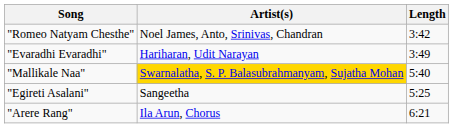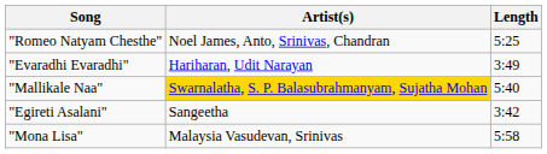 <table class="wikitable tracklist" style="font-size:95%;">
 <tr>
 <th>Song</th>
 <th>Artist(s)</th>
 <th>Length</th>
 </tr>
 <tr>
 <td>"Romeo Natyam Chesthe"</td>
 <td>Noel James, Anto, <a href='#'>Srinivas</a>, Chandran</td>
-<td>3:42</td>
+<td>5:25</td>
 </tr>
 <tr>
 <td>"Evaradhi Evaradhi"</td>
 <td><a href='#'>Hariharan</a>, <a href='#'>Udit Narayan</a></td>
 <td>3:49</td>
 </tr>
 <tr>
 <td>"Mallikale Naa"</td>
 <td style="background: gold;"><a href='#'>Swarnalatha</a>, <a href='#'>S. P. Balasubrahmanyam</a>, <a href='#'>Sujatha Mohan</a></td>
 <td>5:40</td>
 </tr>
 <tr>
 <td>"Egireti Asalani"</td>
 <td>Sangeetha</td>
-<td>5:25</td>
+<td>3:42</td>
 </tr>
 <tr>
-<td>"Arere Rang"</td>
-<td><a href='#'>Ila Arun</a>, <a href='#'>Chorus</a></td>
-<td>6:21</td>
+<td>"Mona Lisa"</td>
+<td>Malaysia Vasudevan, Srinivas</td>
+<td>5:58</td>
 </tr>
 </table>
